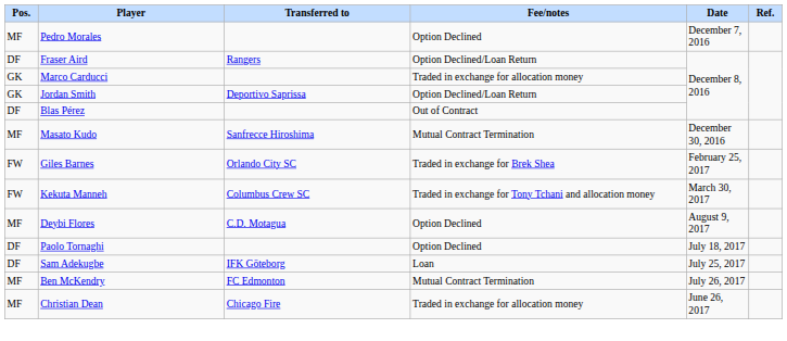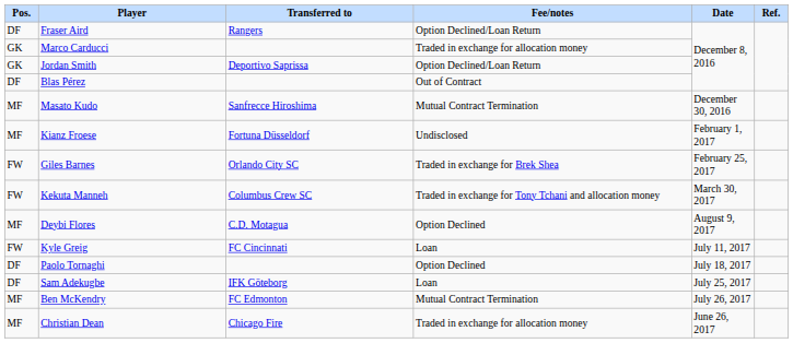 <table class="wikitable sortable" style="width:90%; text-align:center; font-size:95%; text-align:left;">
 <tr>
 <th style="background:#c2ddff; width:30px;"><strong>Pos.</strong></th>
 <th style="background:#c2ddff; width:200px;"><strong>Player</strong></th>
 <th style="background:#c2ddff; width:200px;"><strong>Transferred to</strong></th>
 <th style="background:#c2ddff; width:300px;"><strong>Fee/notes</strong></th>
 <th style="background:#c2ddff; width:30px;"><strong>Date</strong></th>
 <th style="background:#c2ddff; width:30px;"><strong>Ref.</strong></th>
-</tr>
-<tr>
-<td>MF</td>
-<td> <a href='#'>Pedro Morales</a></td>
-<td></td>
-<td>Option Declined</td>
-<td>December 7, 2016</td>
-<td></td>
 </tr>
 <tr>
 <td>DF</td>
 <td> <a href='#'>Fraser Aird</a></td>
 <td> <a href='#'>Rangers</a></td>
 <td>Option Declined/Loan Return</td>
 <td rowspan=4>December 8, 2016</td>
 <td rowspan=4></td>
 </tr>
 <tr>
 <td>GK</td>
 <td> <a href='#'>Marco Carducci</a></td>
 <td></td>
 <td>Traded in exchange for allocation money</td>
 </tr>
 <tr>
 <td>GK</td>
 <td> <a href='#'>Jordan Smith</a></td>
 <td> <a href='#'>Deportivo Saprissa</a></td>
 <td>Option Declined/Loan Return</td>
 </tr>
 <tr>
 <td>DF</td>
 <td> <a href='#'>Blas Pérez</a></td>
 <td></td>
 <td>Out of Contract</td>
 </tr>
 <tr>
 <td>MF</td>
 <td> <a href='#'>Masato Kudo</a></td>
 <td> <a href='#'>Sanfrecce Hiroshima</a></td>
 <td>Mutual Contract Termination</td>
 <td>December 30, 2016</td>
 <td></td>
 </tr>
 <tr>
+<td>MF</td>
+<td> <a href='#'>Kianz Froese</a></td>
+<td> <a href='#'>Fortuna Düsseldorf</a></td>
+<td>Undisclosed</td>
+<td>February 1, 2017</td>
+<td></td>
+</tr>
+<tr>
 <td>FW</td>
 <td> <a href='#'>Giles Barnes</a></td>
 <td> <a href='#'>Orlando City SC</a></td>
 <td>Traded in exchange for <a href='#'>Brek Shea</a></td>
 <td>February 25, 2017</td>
 <td></td>
 </tr>
 <tr>
 <td>FW</td>
 <td> <a href='#'>Kekuta Manneh</a></td>
 <td> <a href='#'>Columbus Crew SC</a></td>
 <td>Traded in exchange for <a href='#'>Tony Tchani</a> and allocation money</td>
 <td>March 30, 2017</td>
 <td></td>
 </tr>
 <tr>
 <td>MF</td>
 <td> <a href='#'>Deybi Flores</a></td>
 <td> <a href='#'>C.D. Motagua</a></td>
 <td>Option Declined</td>
 <td>August 9, 2017</td>
+<td></td>
+</tr>
+<tr>
+<td>FW</td>
+<td> <a href='#'>Kyle Greig</a></td>
+<td> <a href='#'>FC Cincinnati</a></td>
+<td>Loan</td>
+<td>July 11, 2017</td>
 <td></td>
 </tr>
 <tr>
 <td>DF</td>
 <td> <a href='#'>Paolo Tornaghi</a></td>
 <td></td>
 <td>Option Declined</td>
 <td>July 18, 2017</td>
 <td></td>
 </tr>
 <tr>
 <td>DF</td>
 <td> <a href='#'>Sam Adekugbe</a></td>
 <td> <a href='#'>IFK Göteborg</a></td>
 <td>Loan</td>
 <td>July 25, 2017</td>
 <td></td>
 </tr>
 <tr>
 <td>MF</td>
 <td> <a href='#'>Ben McKendry</a></td>
 <td> <a href='#'>FC Edmonton</a></td>
 <td>Mutual Contract Termination</td>
 <td>July 26, 2017</td>
 <td></td>
 </tr>
 <tr>
 <td>MF</td>
 <td> <a href='#'>Christian Dean</a></td>
 <td> <a href='#'>Chicago Fire</a></td>
 <td>Traded in exchange for allocation money</td>
 <td>June 26, 2017</td>
 <td></td>
 </tr>
 </table>
